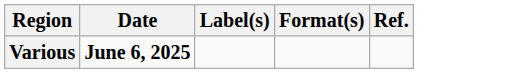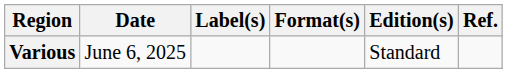 <table class="wikitable plainrowheaders">
 <tr>
 <th scope="col">Region</th>
 <th scope="col">Date</th>
 <th scope="col">Label(s)</th>
 <th scope="col">Format(s)</th>
+<th scope="col">Edition(s)</th>
 <th scope="col">Ref.</th>
 </tr>
 <tr>
 <th scope="row">Various</th>
-<td><strong>June 6, 2025</strong></td>
+<td>June 6, 2025</td>
 <td></td>
 <td></td>
+<td>Standard</td>
 <td style="text-align: center"></td>
 </tr>
 </table>
